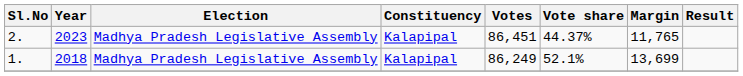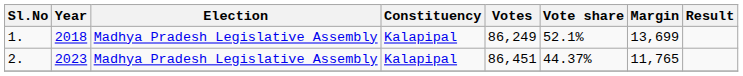 <table class="wikitable">
 <tr>
 <th>Sl.No</th>
 <th>Year</th>
 <th>Election</th>
 <th>Constituency</th>
 <th>Votes</th>
 <th>Vote share</th>
 <th>Margin</th>
 <th>Result</th>
 </tr>
 <tr>
+<td>1.</td>
+<td><a href='#'>2018</a></td>
+<td><a href='#'>Madhya Pradesh Legislative Assembly</a></td>
+<td><a href='#'>Kalapipal</a></td>
+<td>86,249</td>
+<td>52.1%</td>
+<td>13,699</td>
+<td></td>
+</tr>
+<tr>
 <td>2.</td>
 <td><a href='#'>2023</a></td>
 <td><a href='#'>Madhya Pradesh Legislative Assembly</a></td>
 <td><a href='#'>Kalapipal</a></td>
 <td>86,451</td>
 <td>44.37%</td>
 <td>11,765</td>
 <td></td>
 </tr>
 <tr>
-<td>1.</td>
-<td><a href='#'>2018</a></td>
-<td><a href='#'>Madhya Pradesh Legislative Assembly</a></td>
-<td><a href='#'>Kalapipal</a></td>
-<td>86,249</td>
-<td>52.1%</td>
-<td>13,699</td>
-<td></td>
-</tr>
-<tr>
 </tr>
 </table>
